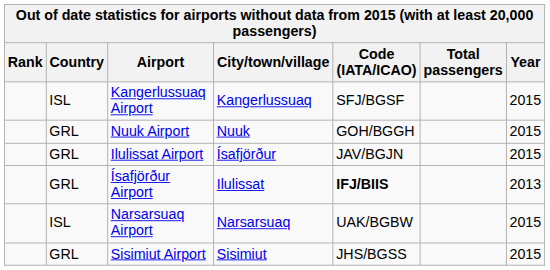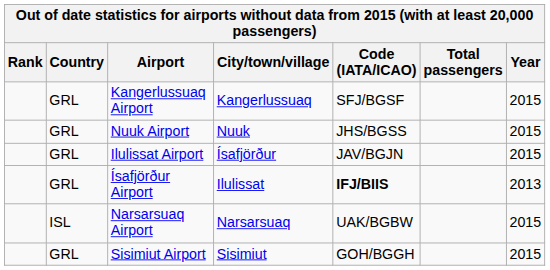 <table class="wikitable sortable">
 <tr>
 <th colspan=99>Out of date statistics for airports without data from 2015 (with at least 20,000 passengers)</th>
 </tr>
 <tr>
 <th>Rank</th>
 <th>Country</th>
 <th>Airport</th>
 <th>City/town/village</th>
 <th>Code<br>(IATA/ICAO)</th>
 <th>Total<br>passengers</th>
 <th>Year</th>
 </tr>
 <tr>
 <td></td>
-<td>ISL</td>
+<td>GRL</td>
 <td><a href='#'>Kangerlussuaq Airport</a></td>
 <td><a href='#'>Kangerlussuaq</a></td>
 <td>SFJ/BGSF</td>
 <td></td>
 <td>2015</td>
 </tr>
 <tr>
 <td></td>
 <td>GRL</td>
 <td><a href='#'>Nuuk Airport</a></td>
 <td><a href='#'>Nuuk</a></td>
-<td>GOH/BGGH</td>
+<td>JHS/BGSS</td>
 <td></td>
 <td>2015</td>
 </tr>
 <tr>
 <td></td>
 <td>GRL</td>
 <td><a href='#'>Ilulissat Airport</a></td>
 <td><a href='#'>Ísafjörður</a></td>
 <td>JAV/BGJN</td>
 <td></td>
 <td>2015</td>
 </tr>
 <tr>
 <td></td>
 <td>GRL</td>
 <td><a href='#'>Ísafjörður Airport</a></td>
 <td><a href='#'>Ilulissat</a></td>
 <td><strong>IFJ/BIIS</strong></td>
 <td></td>
 <td>2013</td>
 </tr>
 <tr>
 <td></td>
 <td>ISL</td>
 <td><a href='#'>Narsarsuaq Airport</a></td>
 <td><a href='#'>Narsarsuaq</a></td>
 <td>UAK/BGBW</td>
 <td></td>
 <td>2015</td>
 </tr>
 <tr>
 <td></td>
 <td>GRL</td>
 <td><a href='#'>Sisimiut Airport</a></td>
 <td><a href='#'>Sisimiut</a></td>
-<td>JHS/BGSS</td>
+<td>GOH/BGGH</td>
 <td></td>
 <td>2015</td>
 </tr>
 </table>
